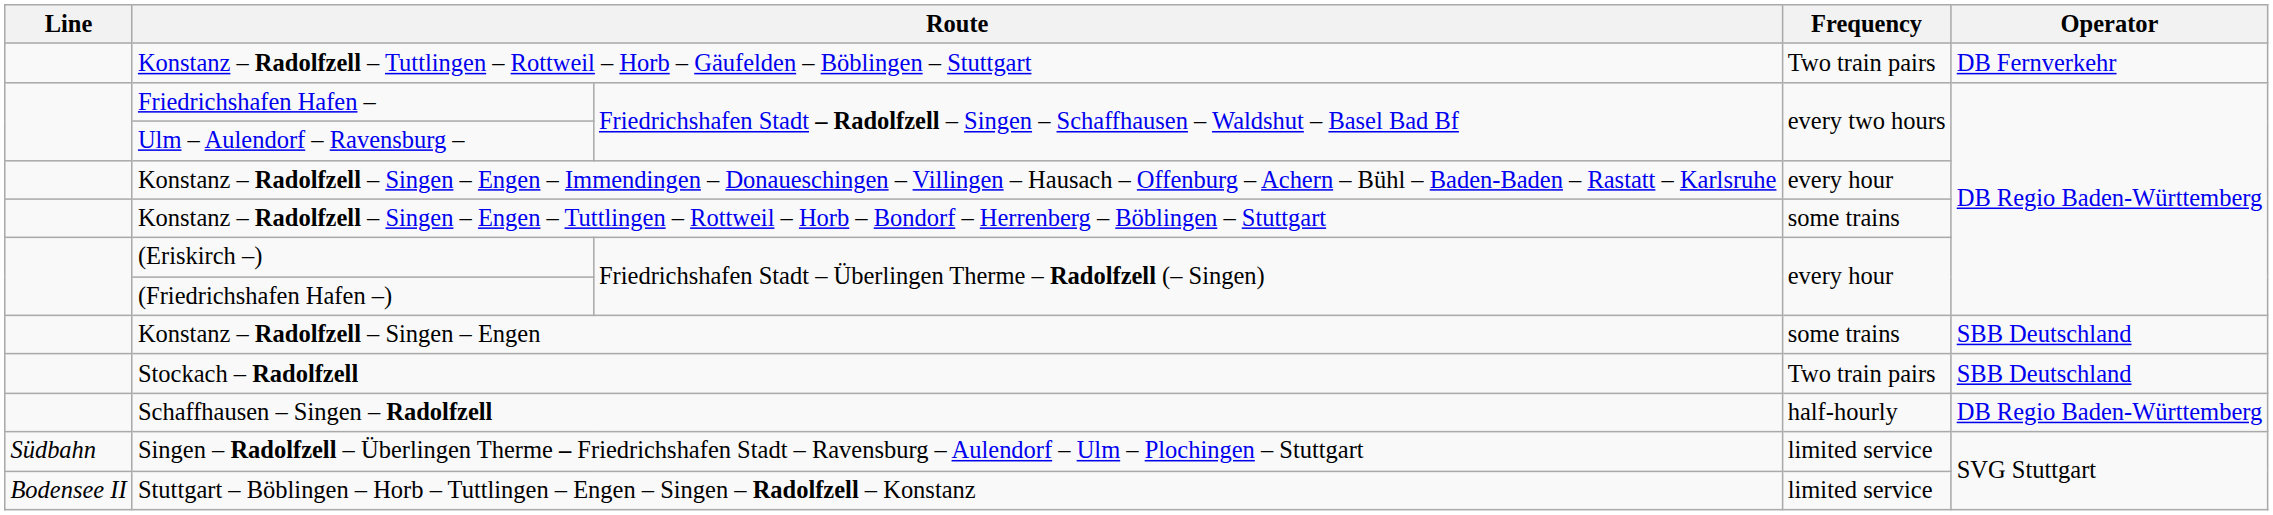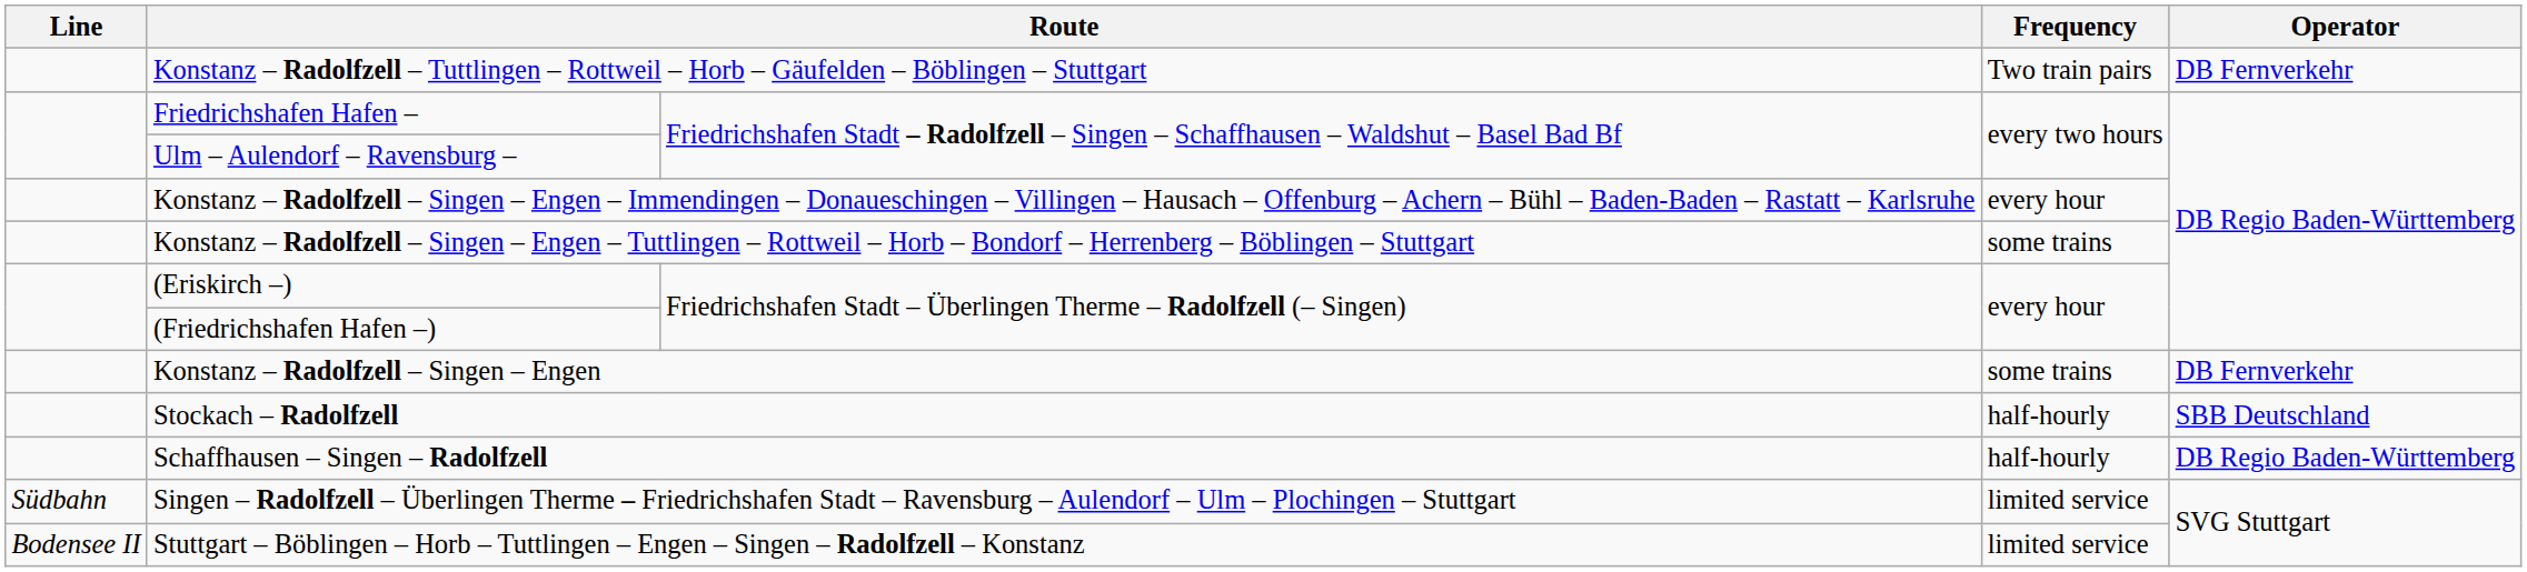 <table class="wikitable">
 <tr>
 <th>Line</th>
 <th colspan="2">Route</th>
 <th>Frequency</th>
 <th>Operator</th>
 </tr>
 <tr>
 <td></td>
 <td colspan="2"><a href='#'>Konstanz</a> – <strong>Radolfzell</strong> – <a href='#'>Tuttlingen</a> – <a href='#'>Rottweil</a> – <a href='#'>Horb</a> – <a href='#'>Gäufelden</a> – <a href='#'>Böblingen</a> – <a href='#'>Stuttgart</a></td>
 <td>Two train pairs</td>
 <td><a href='#'>DB Fernverkehr</a></td>
 </tr>
 <tr>
 <td rowspan="2"></td>
 <td><a href='#'>Friedrichshafen Hafen</a> –</td>
 <td rowspan="2"><a href='#'>Friedrichshafen Stadt</a> <strong>– Radolfzell</strong> – <a href='#'>Singen</a> – <a href='#'>Schaffhausen</a> – <a href='#'>Waldshut</a> – <a href='#'>Basel Bad Bf</a></td>
 <td rowspan="2">every two hours</td>
 <td rowspan="6"><a href='#'>DB Regio Baden-Württemberg</a></td>
 </tr>
 <tr>
 <td><a href='#'>Ulm</a> – <a href='#'>Aulendorf</a> – <a href='#'>Ravensburg</a> –</td>
 </tr>
 <tr>
 <td></td>
 <td colspan="2">Konstanz – <strong>Radolfzell</strong> – <a href='#'>Singen</a> – <a href='#'>Engen</a> – <a href='#'>Immendingen</a> – <a href='#'>Donaueschingen</a> – <a href='#'>Villingen</a> – Hausach – <a href='#'>Offenburg</a> – <a href='#'>Achern</a> – Bühl – <a href='#'>Baden-Baden</a> –  <a href='#'>Rastatt</a> – <a href='#'>Karlsruhe</a></td>
 <td>every hour</td>
 </tr>
 <tr>
 <td></td>
 <td colspan="2">Konstanz – <strong>Radolfzell</strong> – <a href='#'>Singen</a> – <a href='#'>Engen</a> – <a href='#'>Tuttlingen</a> – <a href='#'>Rottweil</a> – <a href='#'>Horb</a> – <a href='#'>Bondorf</a> – <a href='#'>Herrenberg</a> – <a href='#'>Böblingen</a> – <a href='#'>Stuttgart</a></td>
 <td>some trains</td>
 </tr>
 <tr>
 <td rowspan="2"></td>
 <td>(Eriskirch –)</td>
 <td rowspan="2">Friedrichshafen Stadt – Überlingen Therme – <strong>Radolfzell</strong> (– Singen)</td>
 <td rowspan="2">every hour</td>
 </tr>
 <tr>
 <td>(Friedrichshafen Hafen –)</td>
 </tr>
 <tr>
 <td></td>
 <td colspan="2">Konstanz – <strong>Radolfzell</strong> – Singen – Engen</td>
 <td>some trains</td>
-<td><a href='#'>SBB Deutschland</a></td>
+<td><a href='#'>DB Fernverkehr</a></td>
 </tr>
 <tr>
 <td></td>
 <td colspan="2">Stockach – <strong>Radolfzell</strong></td>
-<td>Two train pairs</td>
+<td>half-hourly</td>
 <td><a href='#'>SBB Deutschland</a></td>
 </tr>
 <tr>
 <td></td>
 <td colspan="2">Schaffhausen – Singen – <strong>Radolfzell</strong></td>
 <td>half-hourly</td>
 <td><a href='#'>DB Regio Baden-Württemberg</a></td>
 </tr>
 <tr>
 <td><em>Südbahn</em></td>
 <td colspan="2">Singen – <strong>Radolfzell</strong> – Überlingen Therme <strong>–</strong>  Friedrichshafen Stadt – Ravensburg – <a href='#'>Aulendorf</a> – <a href='#'>Ulm</a> – <a href='#'>Plochingen</a> – Stuttgart</td>
 <td>limited service</td>
 <td rowspan="2">SVG Stuttgart</td>
 </tr>
 <tr>
 <td><em>Bodensee II</em></td>
 <td colspan="2">Stuttgart – Böblingen – Horb – Tuttlingen – Engen – Singen – <strong>Radolfzell</strong> – Konstanz</td>
 <td>limited service</td>
 </tr>
 </table>
